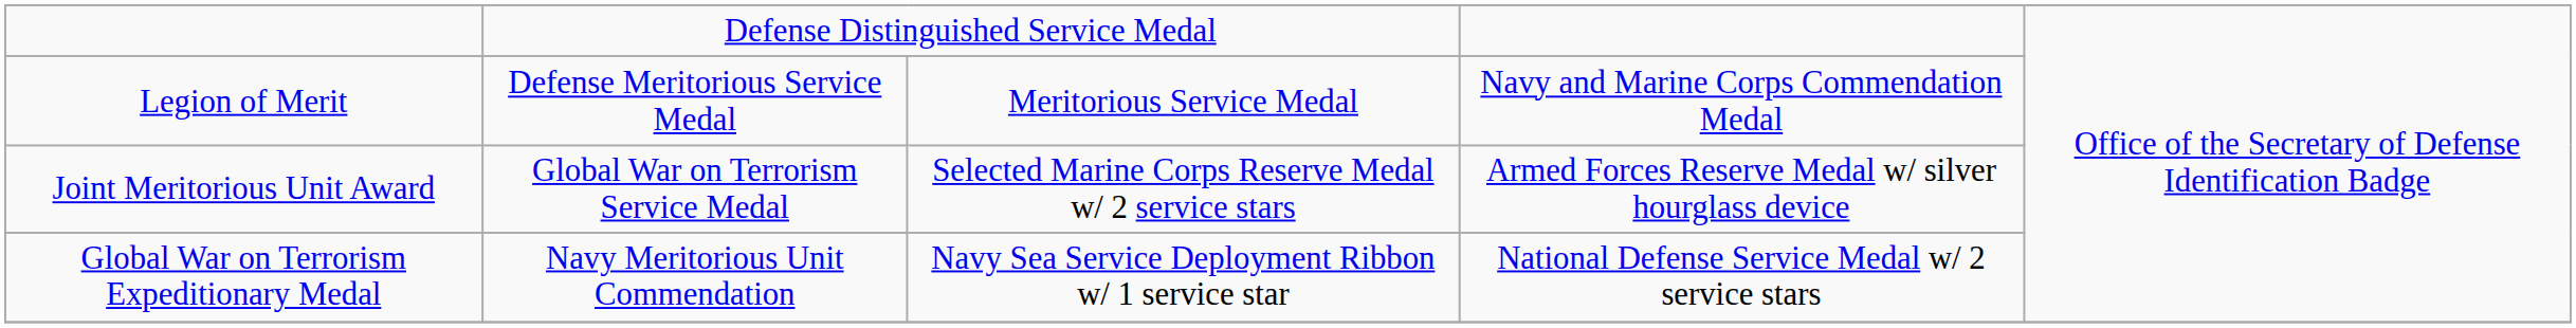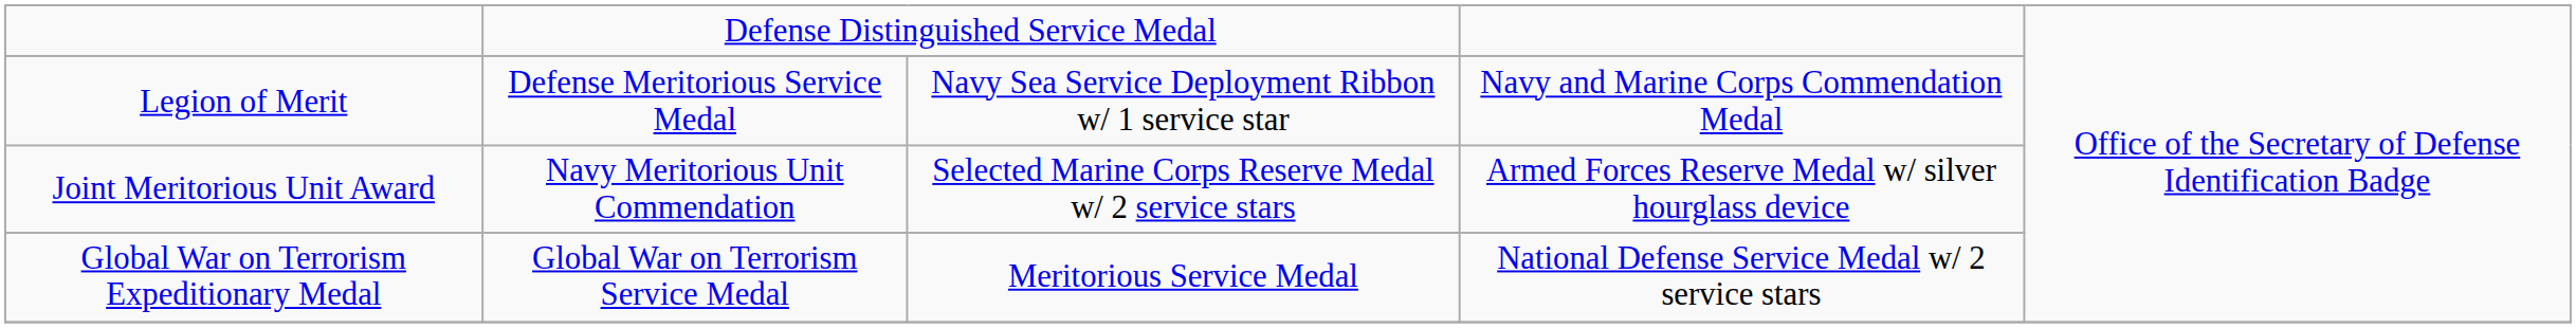 <table class="wikitable" style="margin:1em auto; text-align:center;">
 <tr>
 <td></td>
 <td colspan="2"><a href='#'>Defense Distinguished Service Medal</a></td>
 <td></td>
 <td rowspan="4" align="center"><a href='#'>Office of the Secretary of Defense Identification Badge</a></td>
 </tr>
 <tr>
 <td><a href='#'>Legion of Merit</a></td>
 <td><a href='#'>Defense Meritorious Service Medal</a></td>
-<td><a href='#'>Meritorious Service Medal</a></td>
+<td><a href='#'>Navy Sea Service Deployment Ribbon</a> w/ 1 service star</td>
 <td><a href='#'>Navy and Marine Corps Commendation Medal</a></td>
 </tr>
 <tr>
 <td><a href='#'>Joint Meritorious Unit Award</a></td>
-<td><a href='#'>Global War on Terrorism Service Medal</a></td>
+<td><a href='#'>Navy Meritorious Unit Commendation</a></td>
 <td><a href='#'>Selected Marine Corps Reserve Medal</a> w/ 2 <a href='#'>service stars</a></td>
 <td><a href='#'>Armed Forces Reserve Medal</a> w/ silver <a href='#'>hourglass device</a></td>
 </tr>
 <tr>
 <td><a href='#'>Global War on Terrorism Expeditionary Medal</a></td>
-<td><a href='#'>Navy Meritorious Unit Commendation</a></td>
-<td><a href='#'>Navy Sea Service Deployment Ribbon</a> w/ 1 service star</td>
+<td><a href='#'>Global War on Terrorism Service Medal</a></td>
+<td><a href='#'>Meritorious Service Medal</a></td>
 <td><a href='#'>National Defense Service Medal</a> w/ 2 service stars</td>
 </tr>
 <tr>
 </tr>
 </table>
